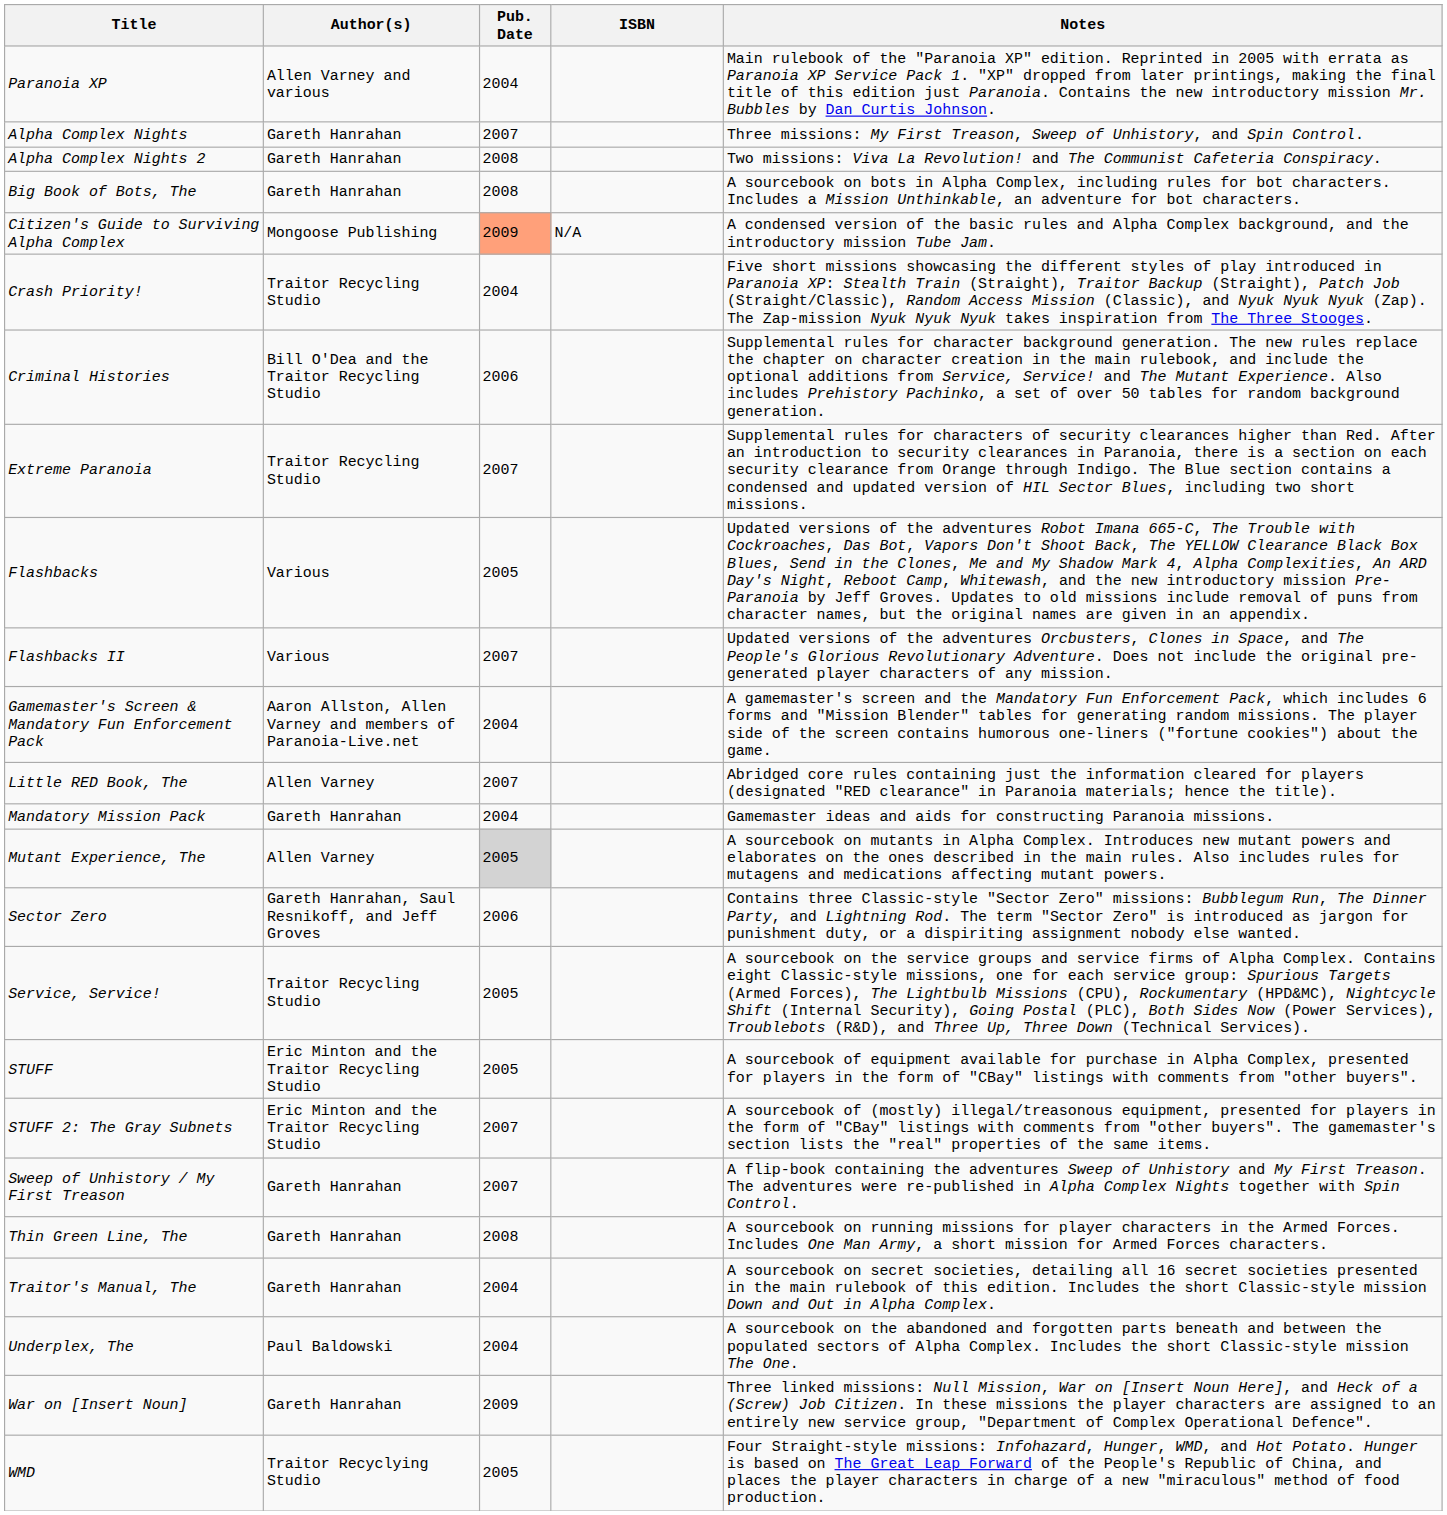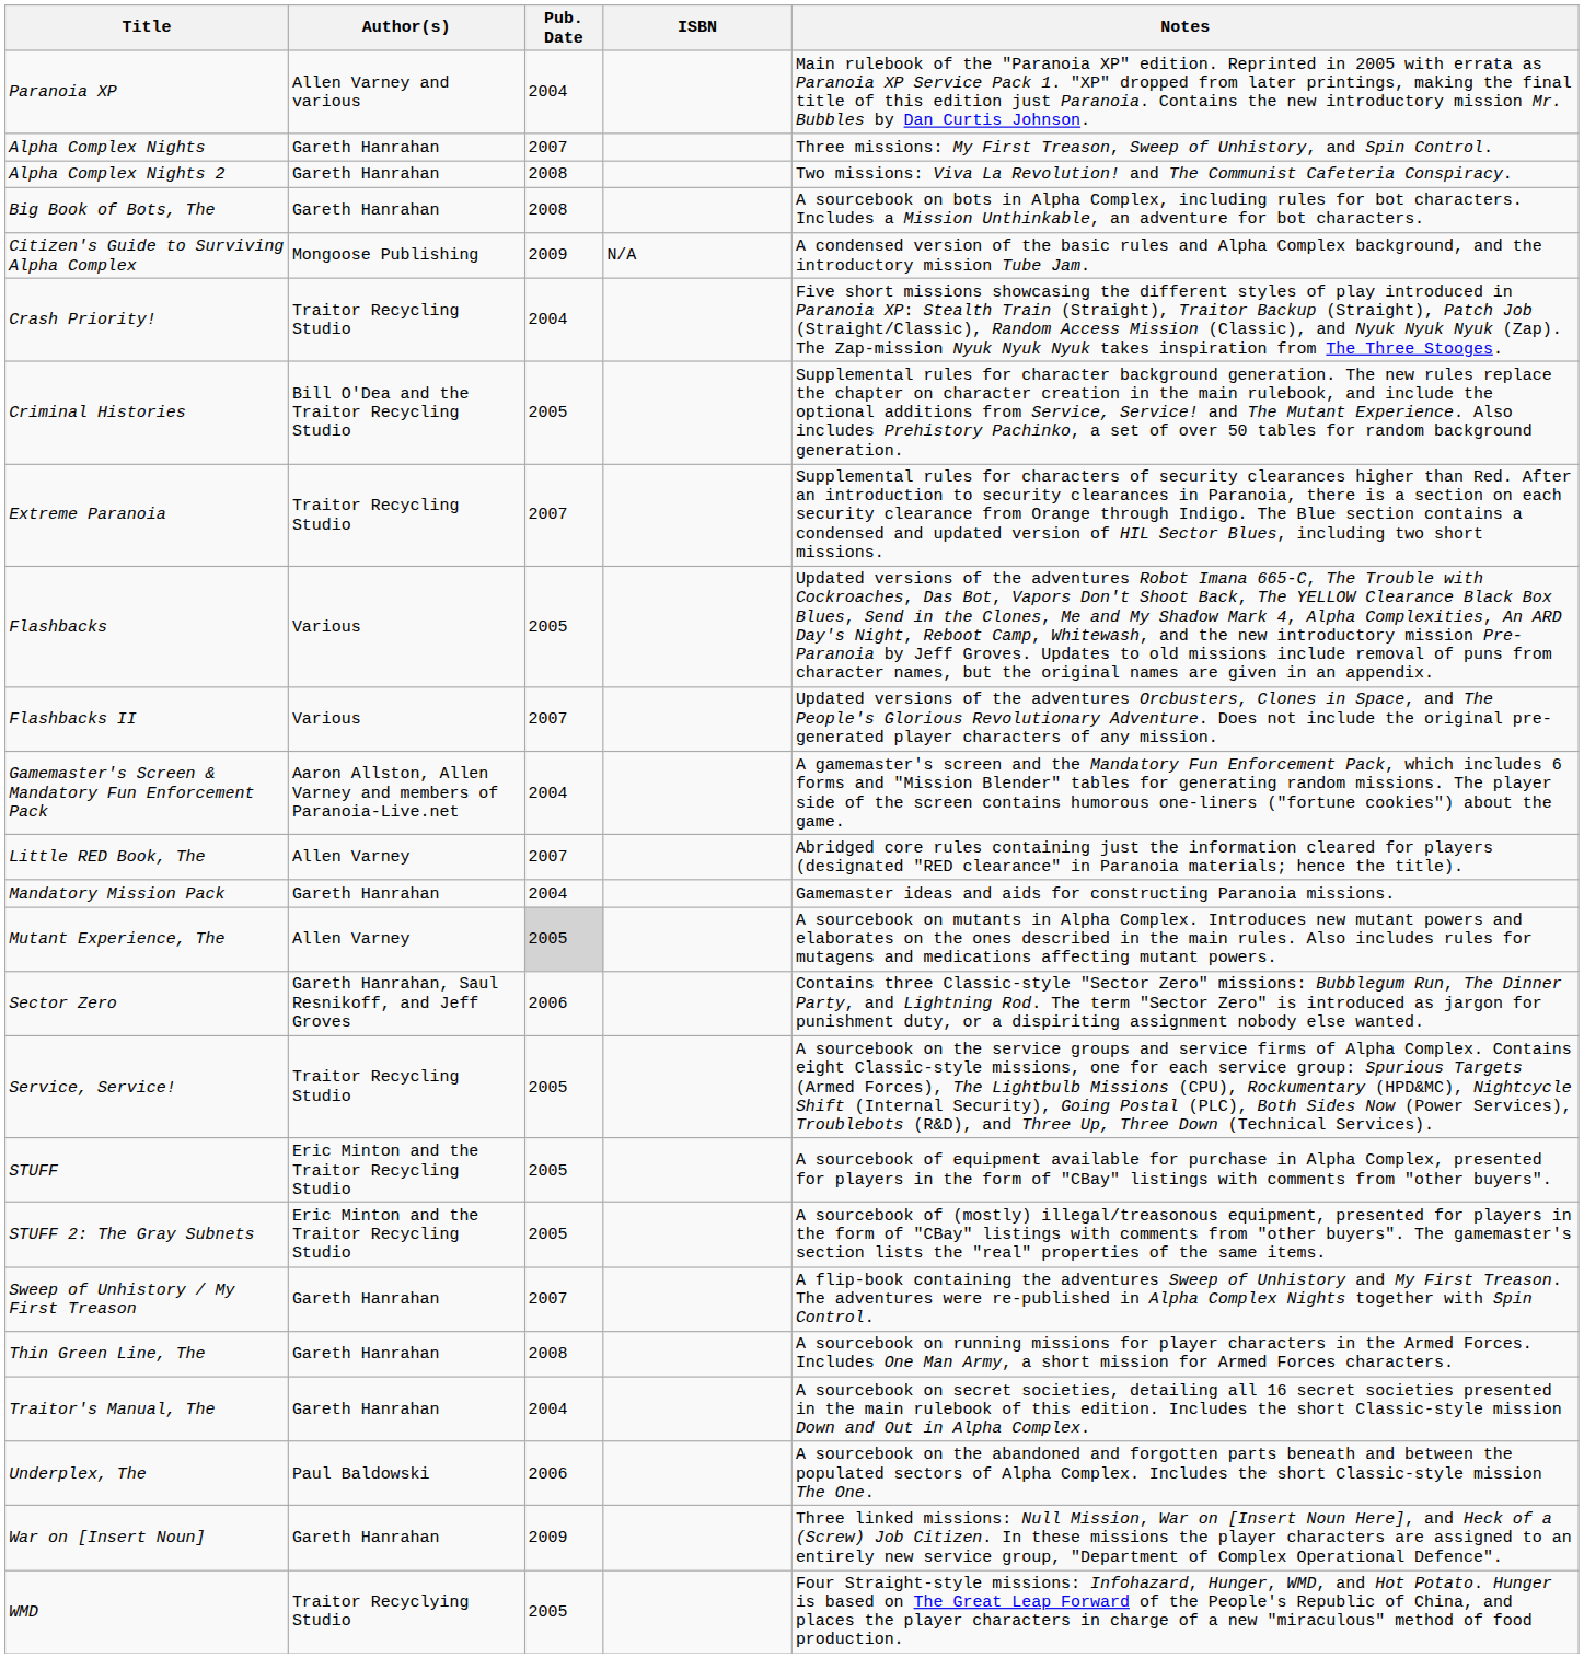 <table class="sortable wikitable" border="1">
 <tr>
 <th width="18%">Title</th>
 <th width="15%">Author(s)</th>
 <th width="5%">Pub. Date</th>
 <th width="12%">ISBN</th>
 <th width="60%">Notes</th>
 </tr>
 <tr>
 <td><em>Paranoia XP</em></td>
 <td>Allen Varney and various</td>
 <td>2004</td>
 <td></td>
 <td>Main rulebook of the "Paranoia XP" edition. Reprinted in 2005 with errata as <em>Paranoia XP Service Pack 1</em>.  "XP" dropped from later printings, making the final title of this edition just <em>Paranoia</em>. Contains the new introductory mission <em>Mr. Bubbles</em> by <a href='#'>Dan Curtis Johnson</a>.</td>
 </tr>
 <tr>
 <td><em>Alpha Complex Nights</em></td>
 <td>Gareth Hanrahan</td>
 <td>2007</td>
 <td></td>
 <td>Three missions: <em>My First Treason</em>, <em>Sweep of Unhistory</em>, and <em>Spin Control</em>.</td>
 </tr>
 <tr>
 <td><em>Alpha Complex Nights 2</em></td>
 <td>Gareth Hanrahan</td>
 <td>2008</td>
 <td></td>
 <td>Two missions: <em>Viva La Revolution!</em> and <em>The Communist Cafeteria Conspiracy</em>.</td>
 </tr>
 <tr>
 <td><em>Big Book of Bots, The</em></td>
 <td>Gareth Hanrahan</td>
 <td>2008</td>
 <td></td>
 <td>A sourcebook on bots in Alpha Complex, including rules for bot characters. Includes a <em>Mission Unthinkable</em>, an adventure for bot characters.</td>
 </tr>
 <tr>
 <td><em>Citizen's Guide to Surviving Alpha Complex</em></td>
 <td>Mongoose Publishing</td>
-<td style="background: lightsalmon;">2009</td>
+<td>2009</td>
 <td>N/A</td>
 <td>A condensed version of the basic rules and Alpha Complex background, and the introductory mission <em>Tube Jam</em>.</td>
 </tr>
 <tr>
 <td><em>Crash Priority!</em></td>
 <td>Traitor Recycling Studio</td>
 <td>2004</td>
 <td></td>
 <td>Five short missions showcasing the different styles of play introduced in <em>Paranoia XP</em>: <em>Stealth Train</em> (Straight), <em>Traitor Backup</em> (Straight), <em>Patch Job</em> (Straight/Classic), <em>Random Access Mission</em> (Classic), and <em>Nyuk Nyuk Nyuk</em> (Zap). The Zap-mission <em>Nyuk Nyuk Nyuk</em> takes inspiration from <a href='#'>The Three Stooges</a>.</td>
 </tr>
 <tr>
 <td><em>Criminal Histories</em></td>
 <td>Bill O'Dea and the Traitor Recycling Studio</td>
-<td>2006</td>
+<td>2005</td>
 <td></td>
 <td>Supplemental rules for character background generation. The new rules replace the chapter on character creation in the main rulebook, and include the optional additions from <em>Service, Service!</em> and <em>The Mutant Experience</em>. Also includes <em>Prehistory Pachinko</em>, a set of over 50 tables for random background generation.</td>
 </tr>
 <tr>
 <td><em>Extreme Paranoia</em></td>
 <td>Traitor Recycling Studio</td>
 <td>2007</td>
 <td></td>
 <td>Supplemental rules for characters of security clearances higher than Red. After an introduction to security clearances in Paranoia, there is a section on each security clearance from Orange through Indigo. The Blue section contains a condensed and updated version of <em>HIL Sector Blues</em>, including two short missions.</td>
 </tr>
 <tr>
 <td><em>Flashbacks</em></td>
 <td>Various</td>
 <td>2005</td>
 <td></td>
 <td>Updated versions of the adventures <em>Robot Imana 665-C</em>, <em>The Trouble with Cockroaches</em>, <em>Das Bot</em>, <em>Vapors Don't Shoot Back</em>, <em>The YELLOW Clearance Black Box Blues</em>, <em>Send in the Clones</em>, <em>Me and My Shadow Mark 4</em>, <em>Alpha Complexities</em>, <em>An ARD Day's Night</em>, <em>Reboot Camp</em>, <em>Whitewash</em>, and the new introductory mission <em>Pre-Paranoia</em> by Jeff Groves. Updates to old missions include removal of puns from character names, but the original names are given in an appendix.</td>
 </tr>
 <tr>
 <td><em>Flashbacks II</em></td>
 <td>Various</td>
 <td>2007</td>
 <td></td>
 <td>Updated versions of the adventures <em>Orcbusters</em>, <em>Clones in Space</em>, and <em>The People's Glorious Revolutionary Adventure</em>. Does not include the original pre-generated player characters of any mission.</td>
 </tr>
 <tr>
 <td><em>Gamemaster's Screen & Mandatory Fun Enforcement Pack</em></td>
 <td>Aaron Allston, Allen Varney and members of Paranoia-Live.net</td>
 <td>2004</td>
 <td></td>
 <td>A gamemaster's screen and the <em>Mandatory Fun Enforcement Pack</em>, which includes 6 forms and "Mission Blender" tables for generating random missions. The player side of the screen contains humorous one-liners ("fortune cookies") about the game.</td>
 </tr>
 <tr>
 <td><em>Little RED Book, The</em></td>
 <td>Allen Varney</td>
 <td>2007</td>
 <td></td>
 <td>Abridged core rules containing just the information cleared for players (designated "RED clearance" in Paranoia materials; hence the title).</td>
 </tr>
 <tr>
 <td><em>Mandatory Mission Pack</em></td>
 <td>Gareth Hanrahan</td>
 <td>2004</td>
 <td></td>
 <td>Gamemaster ideas and aids for constructing Paranoia missions.</td>
 </tr>
 <tr>
 <td><em>Mutant Experience, The</em></td>
 <td>Allen Varney</td>
 <td style="background: lightgrey;">2005</td>
 <td></td>
 <td>A sourcebook on mutants in Alpha Complex. Introduces new mutant powers and elaborates on the ones described in the main rules. Also includes rules for mutagens and medications affecting mutant powers.</td>
 </tr>
 <tr>
 <td><em>Sector Zero</em></td>
 <td>Gareth Hanrahan, Saul Resnikoff, and Jeff Groves</td>
 <td>2006</td>
 <td></td>
 <td>Contains three Classic-style "Sector Zero" missions: <em>Bubblegum Run</em>, <em>The Dinner Party</em>, and <em>Lightning Rod</em>. The term "Sector Zero" is introduced as jargon for punishment duty, or a dispiriting assignment nobody else wanted.</td>
 </tr>
 <tr>
 <td><em>Service, Service!</em></td>
 <td>Traitor Recycling Studio</td>
 <td>2005</td>
 <td></td>
 <td>A sourcebook on the service groups and service firms of Alpha Complex. Contains eight Classic-style missions, one for each service group: <em>Spurious Targets</em> (Armed Forces), <em>The Lightbulb Missions</em> (CPU), <em>Rockumentary</em> (HPD&MC), <em>Nightcycle Shift</em> (Internal Security), <em>Going Postal</em> (PLC), <em>Both Sides Now</em> (Power Services), <em>Troublebots</em> (R&D), and <em>Three Up, Three Down</em> (Technical Services).</td>
 </tr>
 <tr>
 <td><em>STUFF</em></td>
 <td>Eric Minton and the Traitor Recycling Studio</td>
 <td>2005</td>
 <td></td>
 <td>A sourcebook of equipment available for purchase in Alpha Complex, presented for players in the form of "CBay" listings with comments from "other buyers".</td>
 </tr>
 <tr>
 <td><em>STUFF 2: The Gray Subnets</em></td>
 <td>Eric Minton and the Traitor Recycling Studio</td>
-<td>2007</td>
+<td>2005</td>
 <td></td>
 <td>A sourcebook of (mostly) illegal/treasonous equipment, presented for players in the form of "CBay" listings with comments from "other buyers". The gamemaster's section lists the "real" properties of the same items.</td>
 </tr>
 <tr>
 <td><em>Sweep of Unhistory / My First Treason</em></td>
 <td>Gareth Hanrahan</td>
 <td>2007</td>
 <td></td>
 <td>A flip-book containing the adventures <em>Sweep of Unhistory</em> and <em>My First Treason</em>. The adventures were re-published in <em>Alpha Complex Nights</em> together with <em>Spin Control</em>.</td>
 </tr>
 <tr>
 <td><em>Thin Green Line, The</em></td>
 <td>Gareth Hanrahan</td>
 <td>2008</td>
 <td></td>
 <td>A sourcebook on running missions for player characters in the Armed Forces. Includes <em>One Man Army</em>, a short mission for Armed Forces characters.</td>
 </tr>
 <tr>
 <td><em>Traitor's Manual, The</em></td>
 <td>Gareth Hanrahan</td>
 <td>2004</td>
 <td></td>
 <td>A sourcebook on secret societies, detailing all 16 secret societies presented in the main rulebook of this edition. Includes the short Classic-style mission <em>Down and Out in Alpha Complex</em>.</td>
 </tr>
 <tr>
 <td><em>Underplex, The</em></td>
 <td>Paul Baldowski</td>
-<td>2004</td>
+<td>2006</td>
 <td></td>
 <td>A sourcebook on the abandoned and forgotten parts beneath and between the populated sectors of Alpha Complex. Includes the short Classic-style mission <em>The One</em>.</td>
 </tr>
 <tr>
 <td><em>War on [Insert Noun]</em></td>
 <td>Gareth Hanrahan</td>
 <td>2009</td>
 <td></td>
 <td>Three linked missions: <em>Null Mission</em>, <em>War on [Insert Noun Here]</em>, and <em>Heck of a (Screw) Job Citizen</em>. In these missions the player characters are assigned to an entirely new service group, "Department of Complex Operational Defence".</td>
 </tr>
 <tr>
 <td><em>WMD</em></td>
 <td>Traitor Recyclying Studio</td>
 <td>2005</td>
 <td></td>
 <td>Four Straight-style missions: <em>Infohazard</em>, <em>Hunger</em>, <em>WMD</em>, and <em>Hot Potato</em>. <em>Hunger</em> is based on <a href='#'>The Great Leap Forward</a> of the People's Republic of China, and places the player characters in charge of a new "miraculous" method of food production.</td>
 </tr>
 </table>
